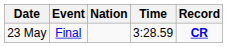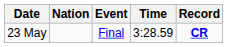 <table class="wikitable" style=text-align:center>
 <tr>
 <th>Date</th>
+<th>Nation</th>
 <th>Event</th>
-<th>Nation</th>
 <th>Time</th>
 <th>Record</th>
 </tr>
 <tr>
 <td>23 May</td>
+<td align=left></td>
 <td><a href='#'>Final</a></td>
-<td align=left></td>
 <td>3:28.59</td>
 <td><strong><a href='#'>CR</a></strong></td>
 </tr>
 </table>
